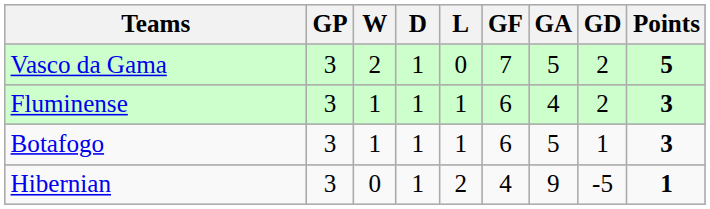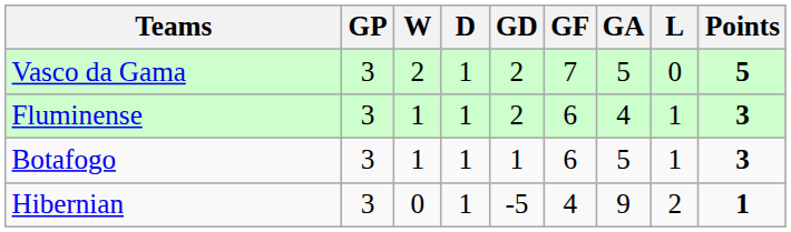 <table class="wikitable sortable">
 <tr>
 <th width=185>Teams</th>
 <th width=20>GP</th>
 <th width=20>W</th>
 <th width=20>D</th>
-<th width=20>L</th>
+<th width=20>GD</th>
 <th width=20>GF</th>
 <th width=20>GA</th>
-<th width=20>GD</th>
+<th width=20>L</th>
 <th width=20>Points</th>
 </tr>
 <tr align=center bgcolor=#ccffcc>
 <td style="text-align:left;"> <a href='#'>Vasco da Gama</a></td>
 <td>3</td>
 <td>2</td>
 <td>1</td>
-<td>0</td>
+<td>2</td>
 <td>7</td>
 <td>5</td>
-<td>2</td>
+<td>0</td>
 <td><strong>5</strong></td>
 </tr>
 <tr align=center bgcolor=#ccffcc>
 <td style="text-align:left;"> <a href='#'>Fluminense</a></td>
 <td>3</td>
 <td>1</td>
 <td>1</td>
-<td>1</td>
+<td>2</td>
 <td>6</td>
 <td>4</td>
-<td>2</td>
+<td>1</td>
 <td><strong>3</strong></td>
 </tr>
 <tr align=center>
 <td style="text-align:left;"> <a href='#'>Botafogo</a></td>
 <td>3</td>
 <td>1</td>
 <td>1</td>
 <td>1</td>
 <td>6</td>
 <td>5</td>
 <td>1</td>
 <td><strong>3</strong></td>
 </tr>
 <tr align=center>
 <td style="text-align:left;"> <a href='#'>Hibernian</a></td>
 <td>3</td>
 <td>0</td>
 <td>1</td>
-<td>2</td>
+<td>-5</td>
 <td>4</td>
 <td>9</td>
-<td>-5</td>
+<td>2</td>
 <td><strong>1</strong></td>
 </tr>
 </table>
